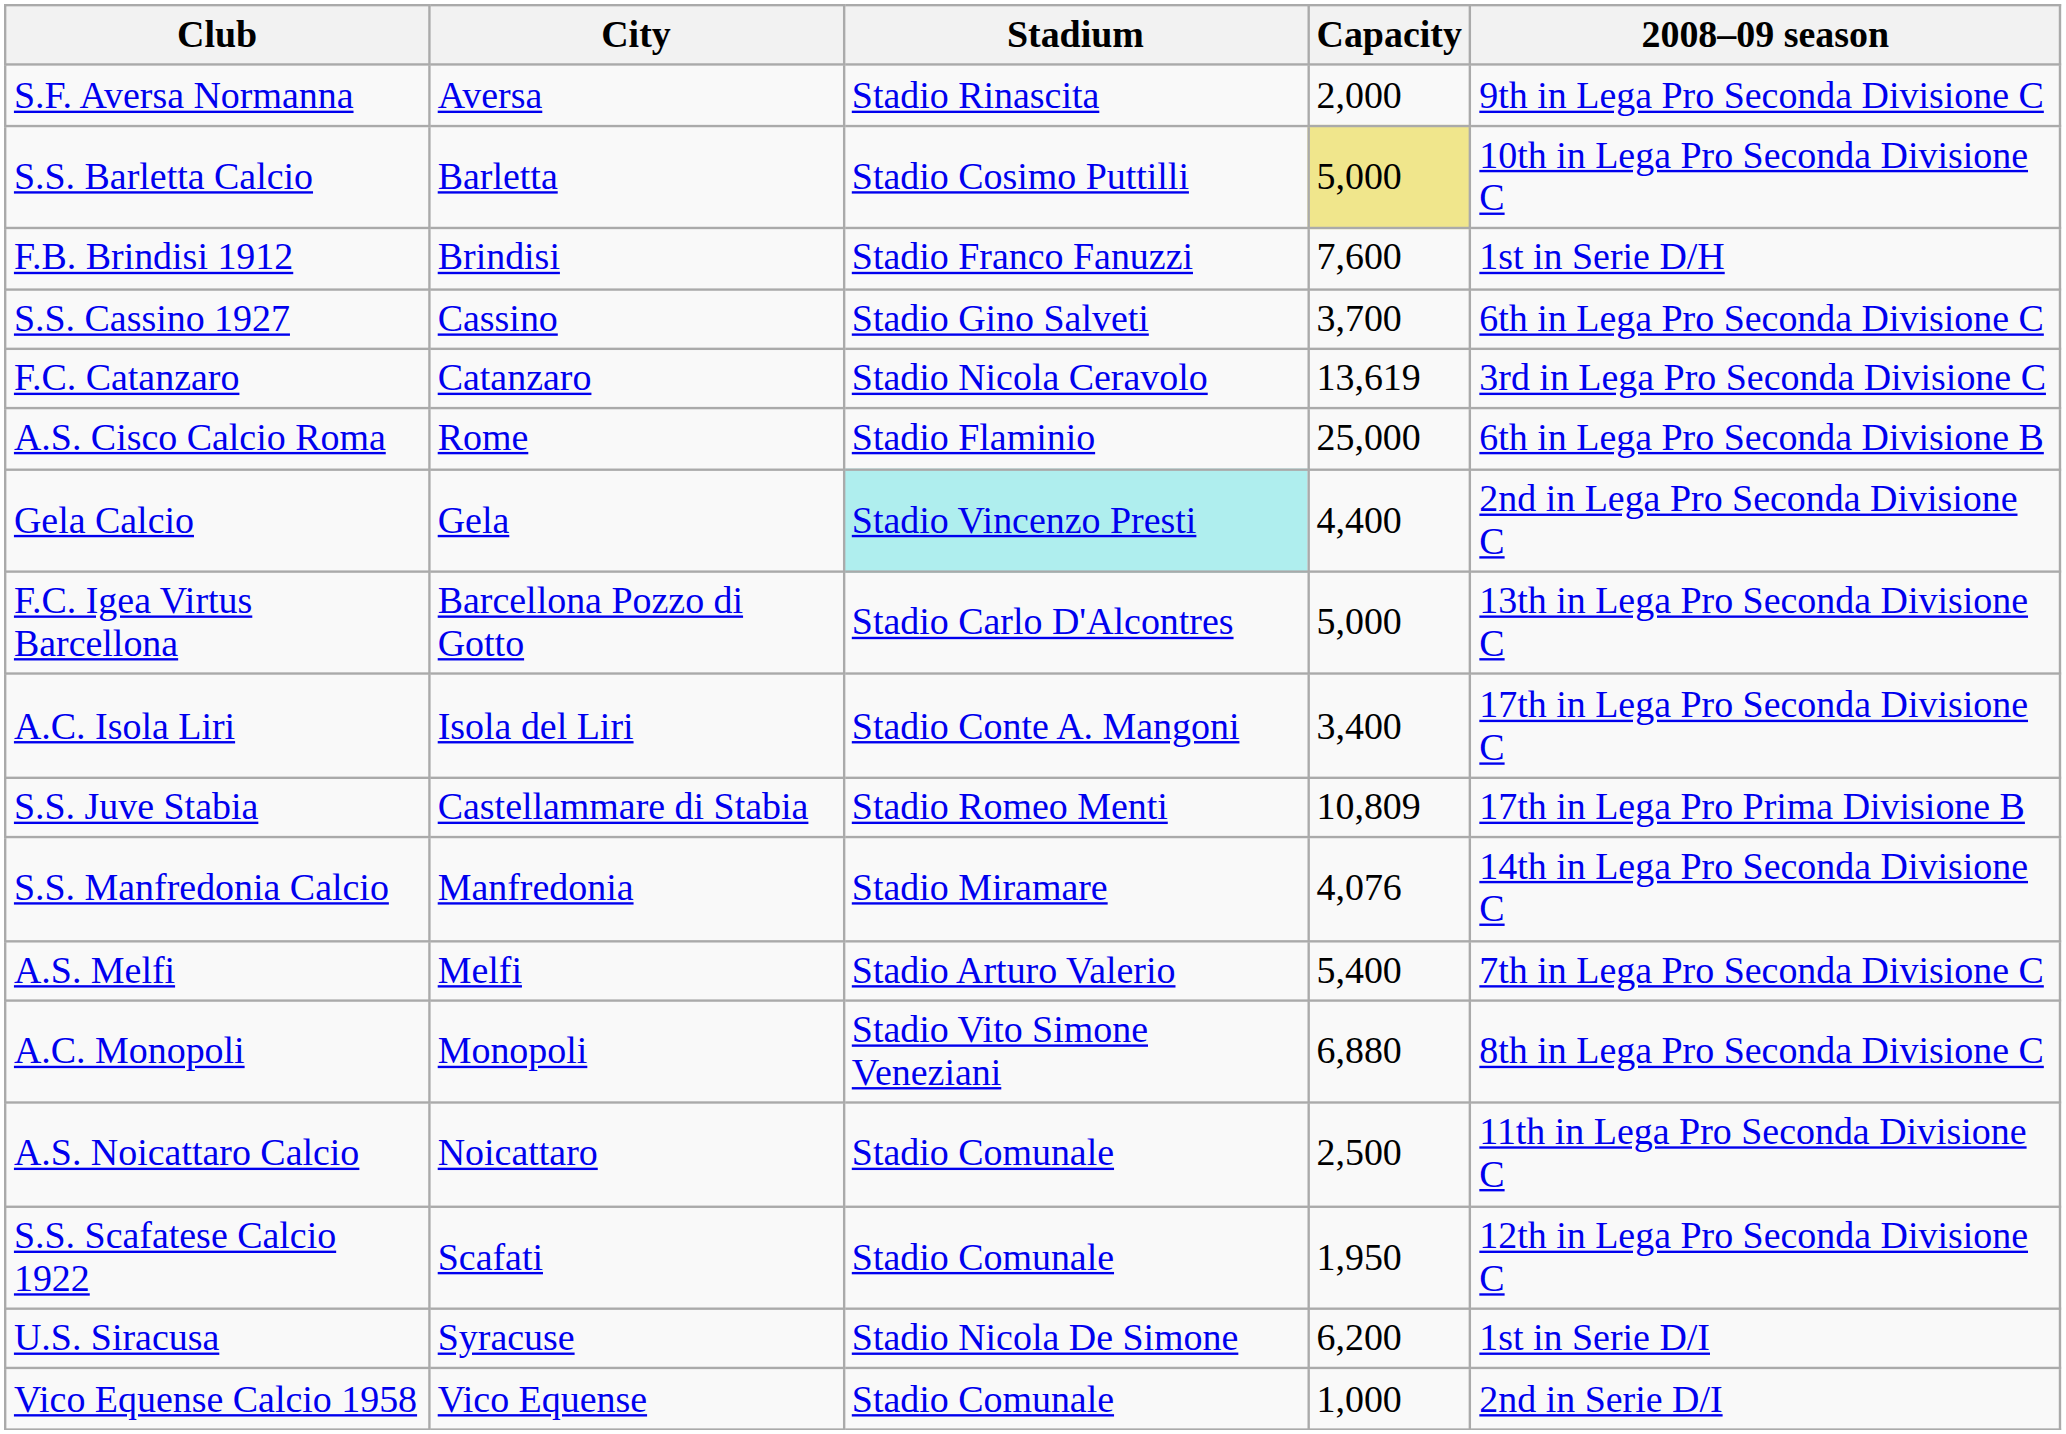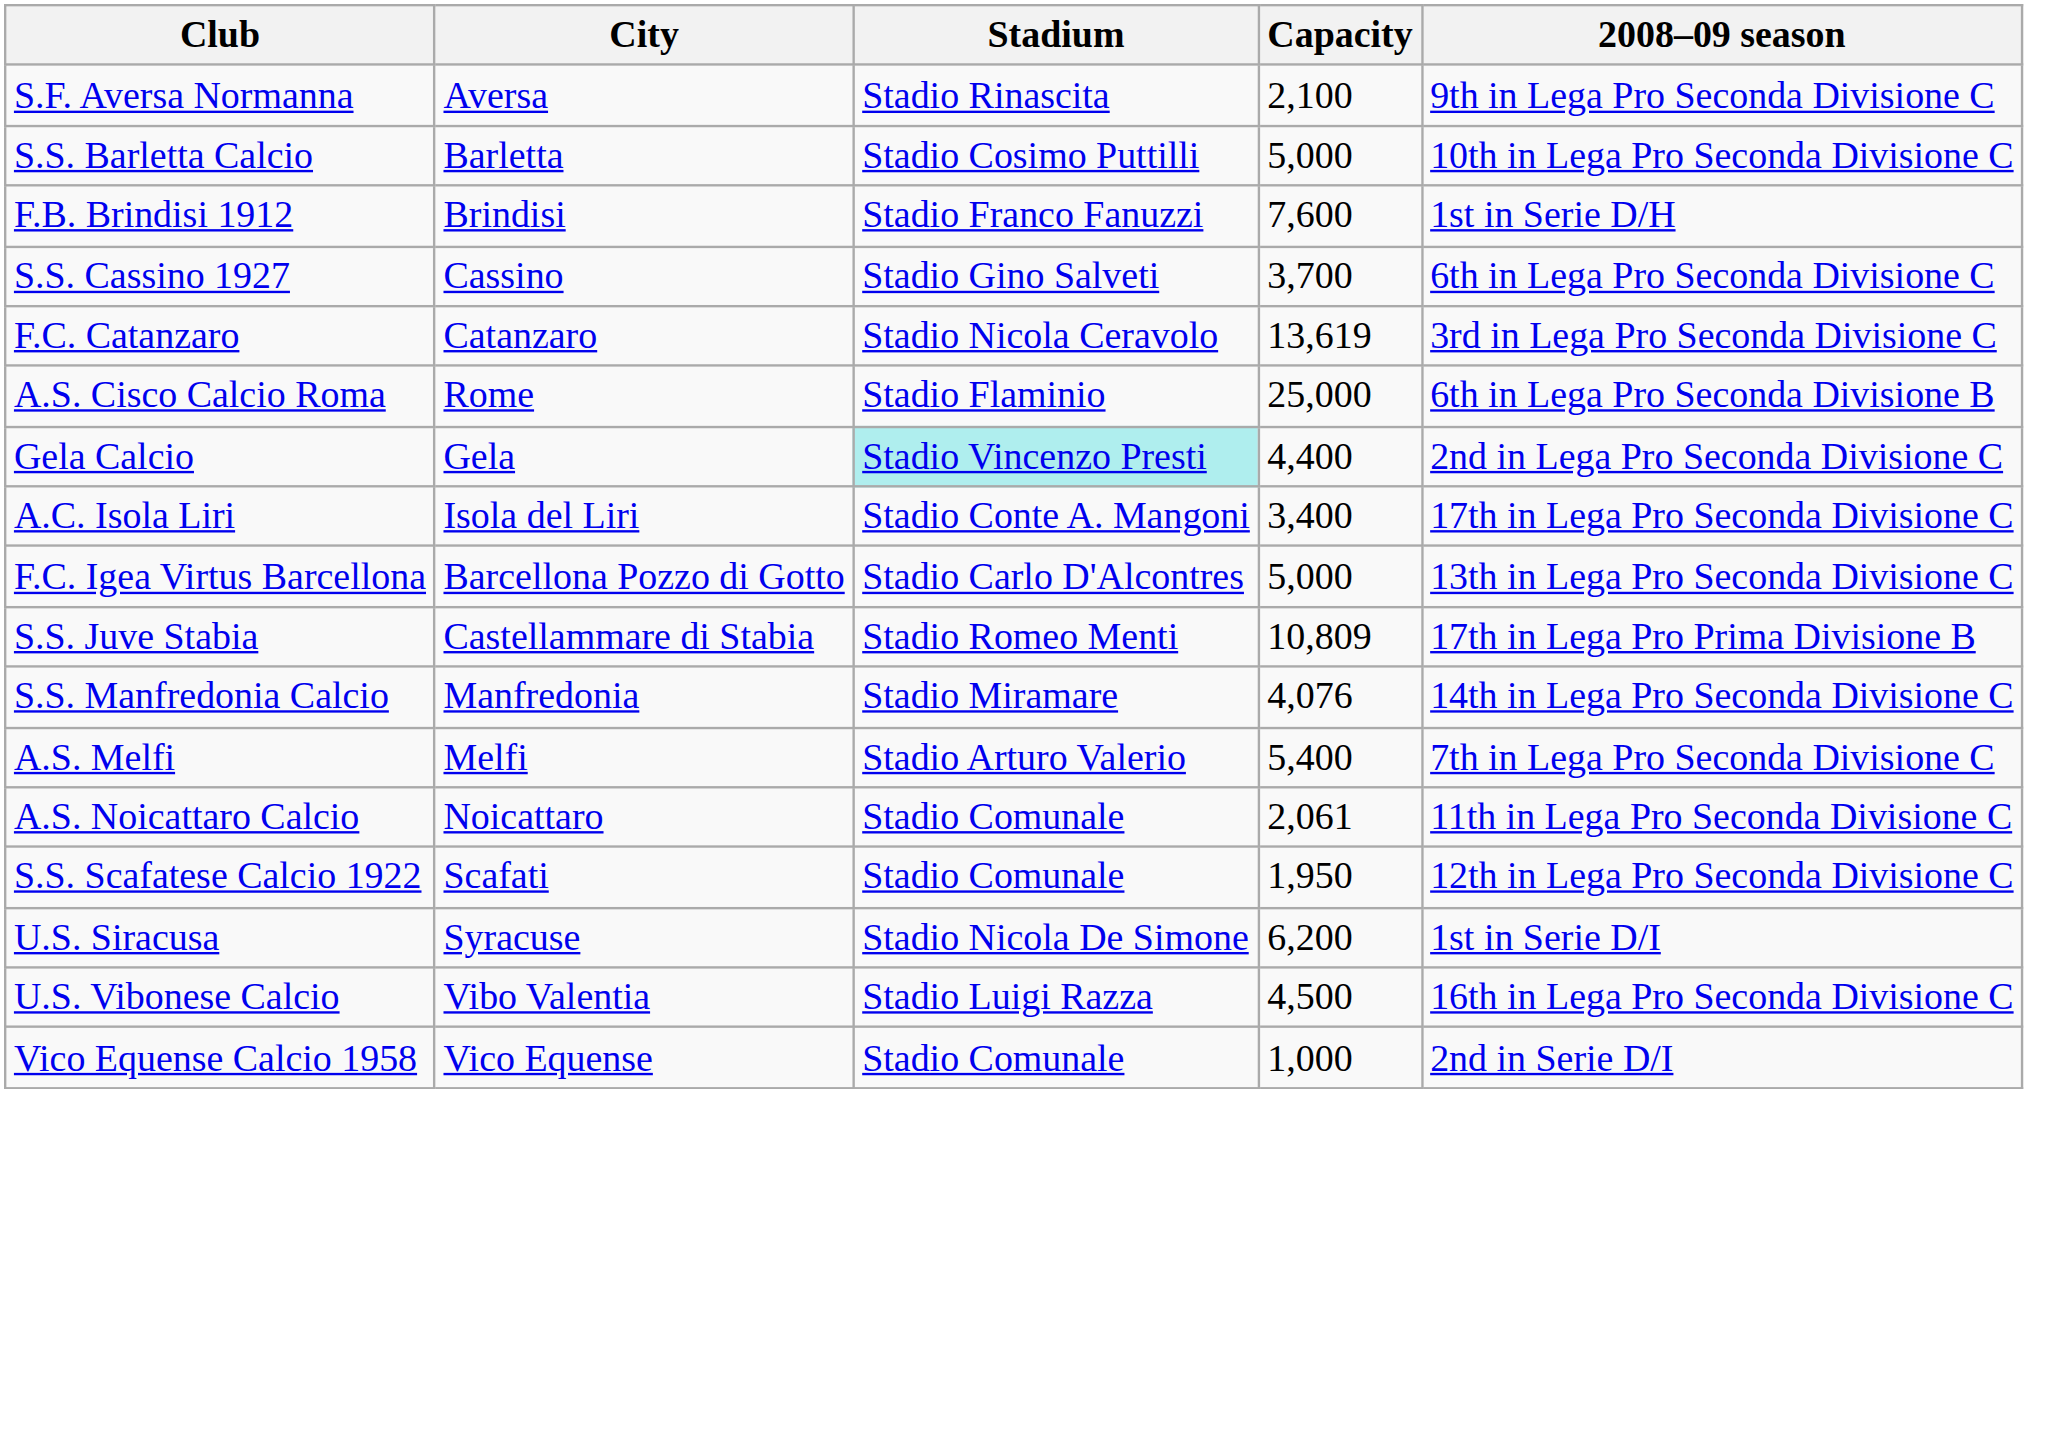 <table class="wikitable sortable">
 <tr>
 <th>Club</th>
 <th>City</th>
 <th>Stadium</th>
 <th>Capacity</th>
 <th>2008–09 season</th>
 </tr>
 <tr>
 <td><a href='#'>S.F. Aversa Normanna</a></td>
 <td><a href='#'>Aversa</a></td>
 <td><a href='#'>Stadio Rinascita</a></td>
-<td>2,000</td>
+<td>2,100</td>
 <td><a href='#'>9th in Lega Pro Seconda Divisione C</a></td>
 </tr>
 <tr>
 <td><a href='#'>S.S. Barletta Calcio</a></td>
 <td><a href='#'>Barletta</a></td>
 <td><a href='#'>Stadio Cosimo Puttilli</a></td>
-<td style="background: khaki;">5,000</td>
+<td>5,000</td>
 <td><a href='#'>10th in Lega Pro Seconda Divisione C</a></td>
 </tr>
 <tr>
 <td><a href='#'>F.B. Brindisi 1912</a></td>
 <td><a href='#'>Brindisi</a></td>
 <td><a href='#'>Stadio Franco Fanuzzi</a></td>
 <td>7,600</td>
 <td><a href='#'>1st in Serie D/H</a></td>
 </tr>
 <tr>
 <td><a href='#'>S.S. Cassino 1927</a></td>
 <td><a href='#'>Cassino</a></td>
 <td><a href='#'>Stadio Gino Salveti</a></td>
 <td>3,700</td>
 <td><a href='#'>6th in Lega Pro Seconda Divisione C</a></td>
 </tr>
 <tr>
 <td><a href='#'>F.C. Catanzaro</a></td>
 <td><a href='#'>Catanzaro</a></td>
 <td><a href='#'>Stadio Nicola Ceravolo</a></td>
 <td>13,619</td>
 <td><a href='#'>3rd in Lega Pro Seconda Divisione C</a></td>
 </tr>
 <tr>
 <td><a href='#'>A.S. Cisco Calcio Roma</a></td>
 <td><a href='#'>Rome</a></td>
 <td><a href='#'>Stadio Flaminio</a></td>
 <td>25,000</td>
 <td><a href='#'>6th in Lega Pro Seconda Divisione B</a></td>
 </tr>
 <tr>
 <td><a href='#'>Gela Calcio</a></td>
 <td><a href='#'>Gela</a></td>
 <td style="background: paleturquoise;"><a href='#'>Stadio Vincenzo Presti</a></td>
 <td>4,400</td>
 <td><a href='#'>2nd in Lega Pro Seconda Divisione C</a></td>
 </tr>
 <tr>
+<td><a href='#'>A.C. Isola Liri</a></td>
+<td><a href='#'>Isola del Liri</a></td>
+<td><a href='#'>Stadio Conte A. Mangoni</a></td>
+<td>3,400</td>
+<td><a href='#'>17th in Lega Pro Seconda Divisione C</a></td>
+</tr>
+<tr>
 <td><a href='#'>F.C. Igea Virtus Barcellona</a></td>
 <td><a href='#'>Barcellona Pozzo di Gotto</a></td>
 <td><a href='#'>Stadio Carlo D'Alcontres</a></td>
 <td>5,000</td>
 <td><a href='#'>13th in Lega Pro Seconda Divisione C</a></td>
-</tr>
-<tr>
-<td><a href='#'>A.C. Isola Liri</a></td>
-<td><a href='#'>Isola del Liri</a></td>
-<td><a href='#'>Stadio Conte A. Mangoni</a></td>
-<td>3,400</td>
-<td><a href='#'>17th in Lega Pro Seconda Divisione C</a></td>
 </tr>
 <tr>
 <td><a href='#'>S.S. Juve Stabia</a></td>
 <td><a href='#'>Castellammare di Stabia</a></td>
 <td><a href='#'>Stadio Romeo Menti</a></td>
 <td>10,809</td>
 <td><a href='#'>17th in Lega Pro Prima Divisione B</a></td>
 </tr>
 <tr>
 <td><a href='#'>S.S. Manfredonia Calcio</a></td>
 <td><a href='#'>Manfredonia</a></td>
 <td><a href='#'>Stadio Miramare</a></td>
 <td>4,076</td>
 <td><a href='#'>14th in Lega Pro Seconda Divisione C</a></td>
 </tr>
 <tr>
 <td><a href='#'>A.S. Melfi</a></td>
 <td><a href='#'>Melfi</a></td>
 <td><a href='#'>Stadio Arturo Valerio</a></td>
 <td>5,400</td>
 <td><a href='#'>7th in Lega Pro Seconda Divisione C</a></td>
 </tr>
 <tr>
-<td><a href='#'>A.C. Monopoli</a></td>
-<td><a href='#'>Monopoli</a></td>
-<td><a href='#'>Stadio Vito Simone Veneziani</a></td>
-<td>6,880</td>
-<td><a href='#'>8th in Lega Pro Seconda Divisione C</a></td>
-</tr>
-<tr>
 <td><a href='#'>A.S. Noicattaro Calcio</a></td>
 <td><a href='#'>Noicattaro</a></td>
 <td><a href='#'>Stadio Comunale</a></td>
-<td>2,500</td>
+<td>2,061</td>
 <td><a href='#'>11th in Lega Pro Seconda Divisione C</a></td>
 </tr>
 <tr>
 <td><a href='#'>S.S. Scafatese Calcio 1922</a></td>
 <td><a href='#'>Scafati</a></td>
 <td><a href='#'>Stadio Comunale</a></td>
 <td>1,950</td>
 <td><a href='#'>12th in Lega Pro Seconda Divisione C</a></td>
 </tr>
 <tr>
 <td><a href='#'>U.S. Siracusa</a></td>
 <td><a href='#'>Syracuse</a></td>
 <td><a href='#'>Stadio Nicola De Simone</a></td>
 <td>6,200</td>
 <td><a href='#'>1st in Serie D/I</a></td>
 </tr>
 <tr>
+<td><a href='#'>U.S. Vibonese Calcio</a></td>
+<td><a href='#'>Vibo Valentia</a></td>
+<td><a href='#'>Stadio Luigi Razza</a></td>
+<td>4,500</td>
+<td><a href='#'>16th in Lega Pro Seconda Divisione C</a></td>
+</tr>
+<tr>
 <td><a href='#'>Vico Equense Calcio 1958</a></td>
 <td><a href='#'>Vico Equense</a></td>
 <td><a href='#'>Stadio Comunale</a></td>
 <td>1,000</td>
 <td><a href='#'>2nd in Serie D/I</a></td>
 </tr>
 </table>
